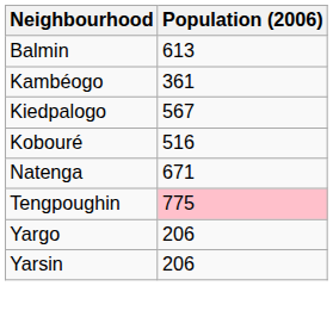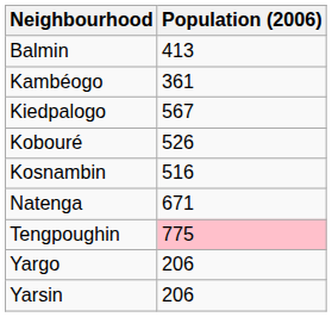 <table class="wikitable">
 <tr>
 <th>Neighbourhood</th>
 <th>Population (2006)</th>
 </tr>
 <tr>
 <td>Balmin</td>
-<td>613</td>
+<td>413</td>
 </tr>
 <tr>
 <td>Kambéogo</td>
 <td>361</td>
 </tr>
 <tr>
 <td>Kiedpalogo</td>
 <td>567</td>
 </tr>
 <tr>
 <td>Kobouré</td>
+<td>526</td>
+</tr>
+<tr>
+<td>Kosnambin</td>
 <td>516</td>
 </tr>
 <tr>
 <td>Natenga</td>
 <td>671</td>
 </tr>
 <tr>
 <td>Tengpoughin</td>
 <td style="background: pink;">775</td>
 </tr>
 <tr>
 <td>Yargo</td>
 <td>206</td>
 </tr>
 <tr>
 <td>Yarsin</td>
 <td>206</td>
 </tr>
 </table>
